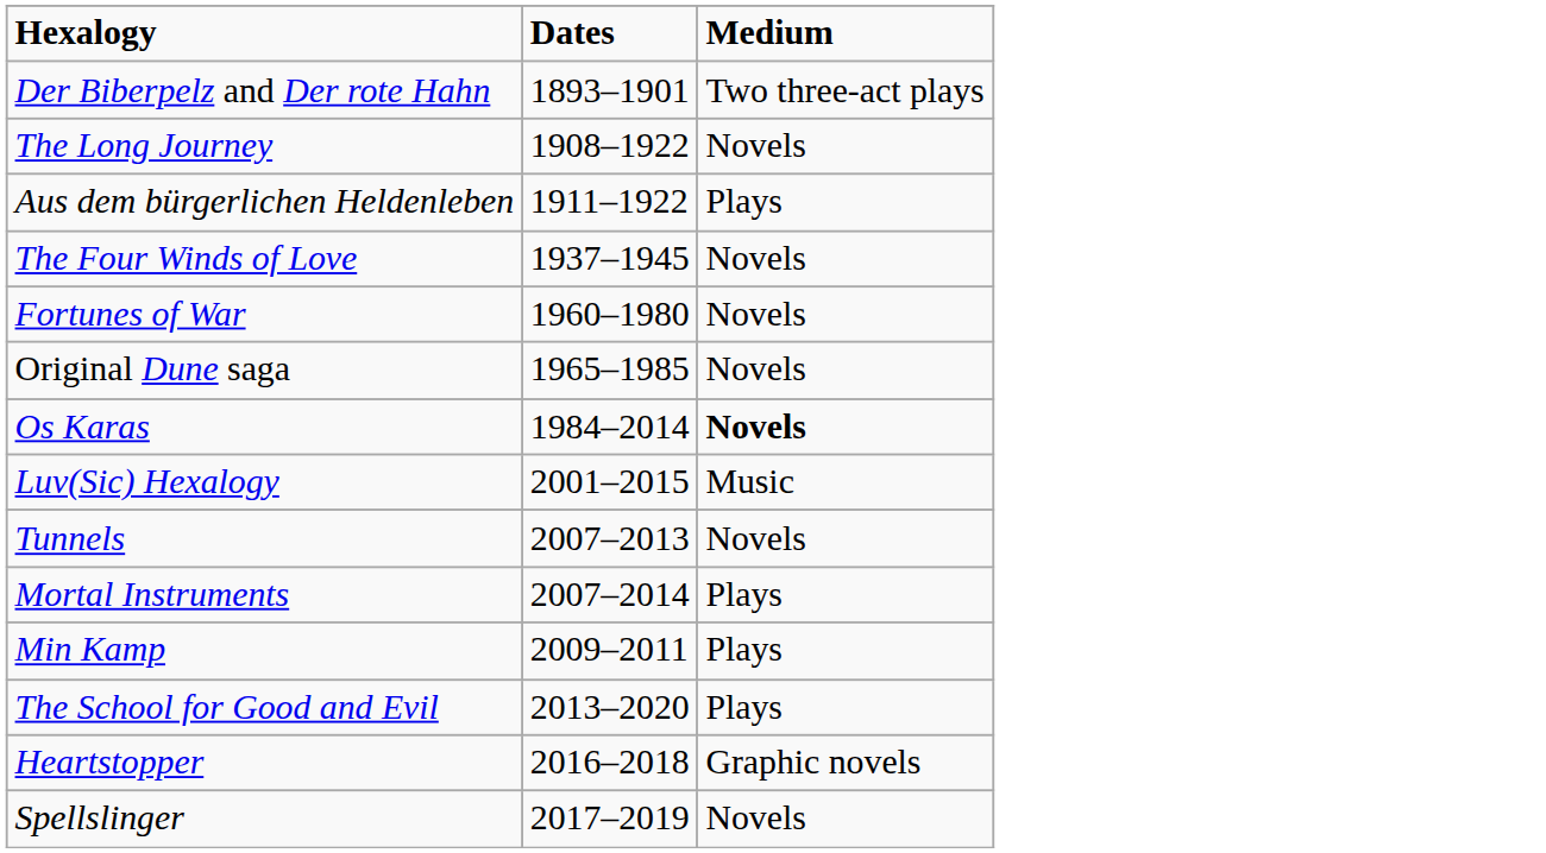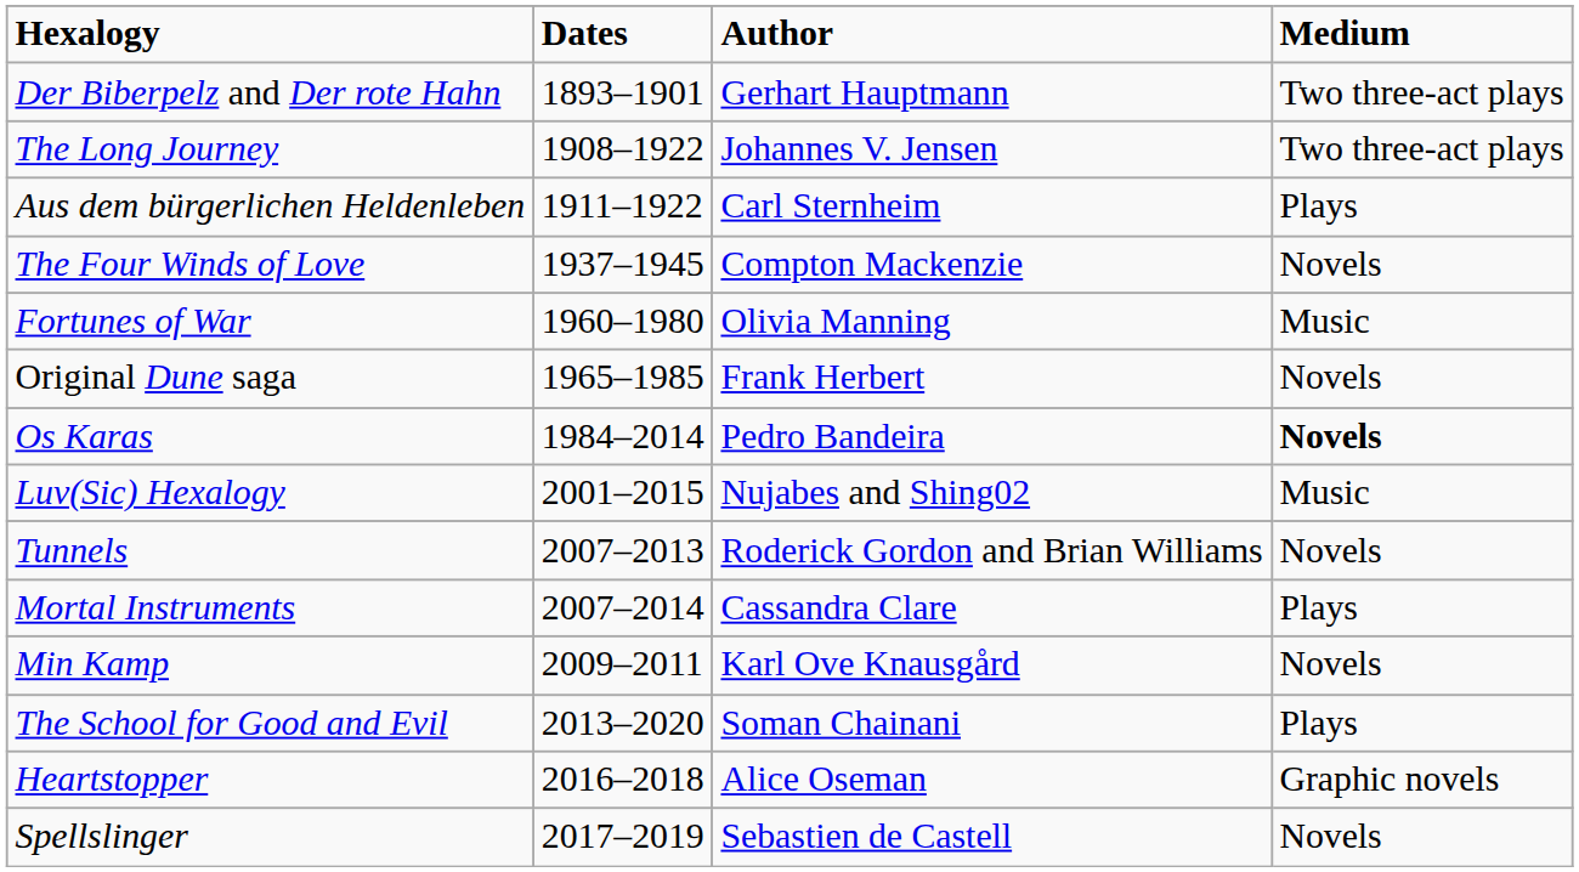 <table class="wikitable sortable" style="margin: 1em 0 1em 1em">
 <tr>
 <td><strong>Hexalogy</strong></td>
 <td><strong>Dates</strong></td>
+<td><strong>Author</strong></td>
 <td><strong>Medium</strong></td>
 </tr>
 <tr>
 <td><em><a href='#'>Der Biberpelz</a></em> and <em><a href='#'>Der rote Hahn</a></em></td>
 <td>1893–1901</td>
+<td><a href='#'>Gerhart Hauptmann</a></td>
 <td>Two three-act plays</td>
 </tr>
 <tr>
 <td><em><a href='#'>The Long Journey</a></em></td>
 <td>1908–1922</td>
-<td>Novels</td>
+<td><a href='#'>Johannes V. Jensen</a></td>
+<td>Two three-act plays</td>
 </tr>
 <tr>
 <td><em>Aus dem bürgerlichen Heldenleben</em></td>
 <td>1911–1922</td>
+<td><a href='#'>Carl Sternheim</a></td>
 <td>Plays</td>
 </tr>
 <tr>
 <td><em><a href='#'>The Four Winds of Love</a></em></td>
 <td>1937–1945</td>
+<td><a href='#'>Compton Mackenzie</a></td>
 <td>Novels</td>
 </tr>
 <tr>
 <td><em><a href='#'>Fortunes of War</a></em></td>
 <td>1960–1980</td>
-<td>Novels</td>
+<td><a href='#'>Olivia Manning</a></td>
+<td>Music</td>
 </tr>
 <tr>
 <td>Original <em><a href='#'>Dune</a></em> saga</td>
 <td>1965–1985</td>
+<td><a href='#'>Frank Herbert</a></td>
 <td>Novels</td>
 </tr>
 <tr>
 <td><em><a href='#'>Os Karas</a></em></td>
 <td>1984–2014</td>
+<td><a href='#'>Pedro Bandeira</a></td>
 <td><strong>Novels</strong></td>
 </tr>
 <tr>
 <td><em><a href='#'>Luv(Sic) Hexalogy</a></em></td>
 <td>2001–2015</td>
+<td><a href='#'>Nujabes</a> and <a href='#'>Shing02</a></td>
 <td>Music</td>
 </tr>
 <tr>
 <td><em><a href='#'>Tunnels</a></em></td>
 <td>2007–2013</td>
+<td><a href='#'>Roderick Gordon</a> and Brian Williams</td>
 <td>Novels</td>
 </tr>
 <tr>
 <td><em><a href='#'>Mortal Instruments</a></em></td>
 <td>2007–2014</td>
+<td><a href='#'>Cassandra Clare</a></td>
 <td>Plays</td>
 </tr>
 <tr>
 <td><em><a href='#'>Min Kamp</a></em></td>
 <td>2009–2011</td>
-<td>Plays</td>
+<td><a href='#'>Karl Ove Knausgård</a></td>
+<td>Novels</td>
 </tr>
 <tr>
 <td><em><a href='#'>The School for Good and Evil</a></em></td>
 <td>2013–2020</td>
+<td><a href='#'>Soman Chainani</a></td>
 <td>Plays</td>
 </tr>
 <tr>
 <td><em><a href='#'>Heartstopper</a></em></td>
 <td>2016–2018</td>
+<td><a href='#'>Alice Oseman</a></td>
 <td>Graphic novels</td>
 </tr>
 <tr>
 <td><em>Spellslinger</em></td>
 <td>2017–2019</td>
+<td><a href='#'>Sebastien de Castell</a></td>
 <td>Novels</td>
 </tr>
 </table>
